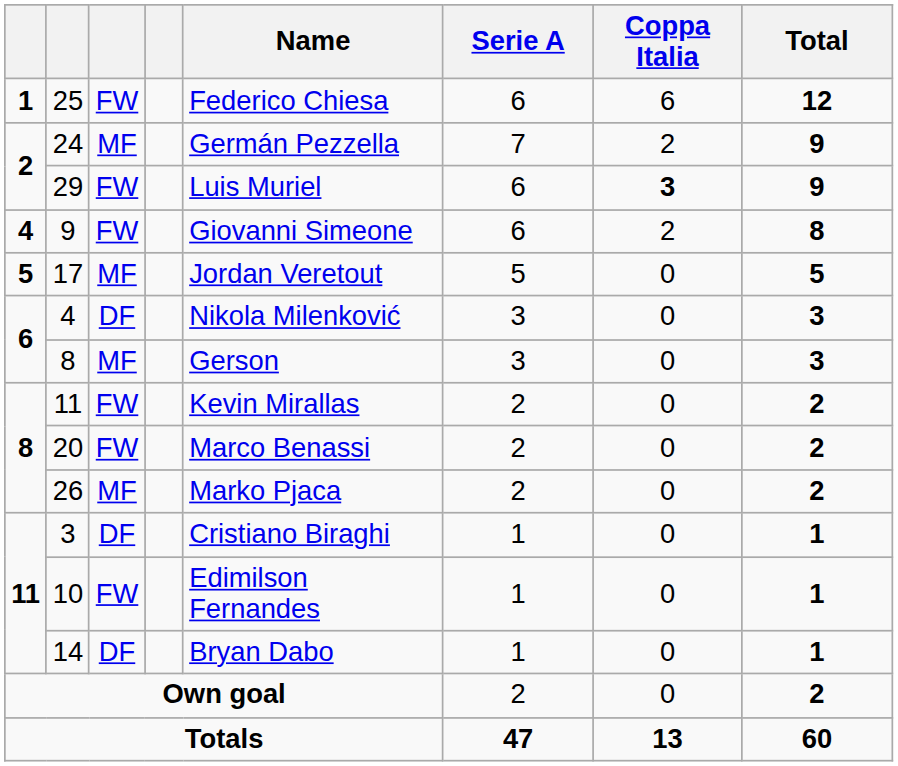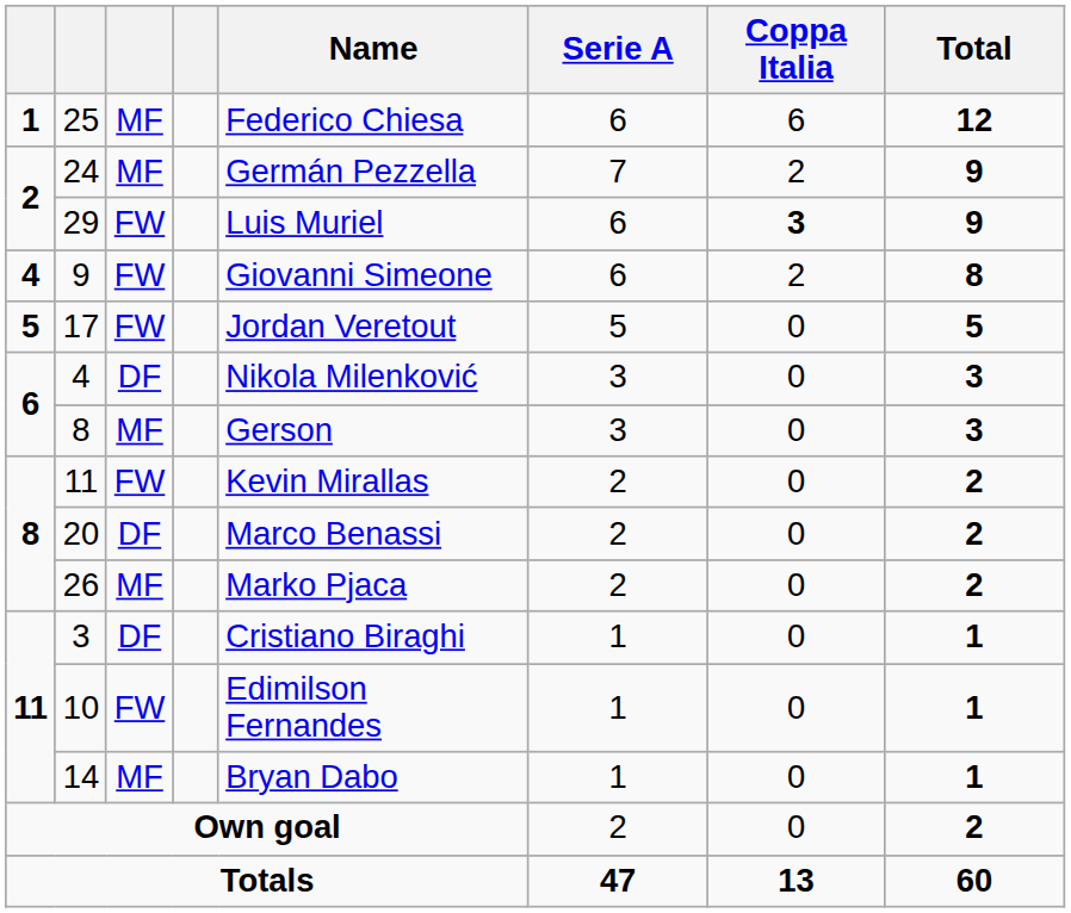 <table class="wikitable" style="text-align:center">
 <tr>
 <th width=15></th>
 <th width=15></th>
 <th width=15></th>
 <th width=15></th>
 <th width=145>Name</th>
 <th width=80><a href='#'>Serie A</a></th>
 <th width=80><a href='#'>Coppa Italia</a></th>
 <th width=80>Total</th>
 </tr>
 <tr>
 <td><strong>1</strong></td>
 <td>25</td>
-<td><a href='#'>FW</a></td>
+<td><a href='#'>MF</a></td>
 <td></td>
 <td align=left><a href='#'>Federico Chiesa</a></td>
 <td>6</td>
 <td>6</td>
 <td><strong>12</strong></td>
 </tr>
 <tr>
 <td rowspan=2><strong>2</strong></td>
 <td>24</td>
 <td><a href='#'>MF</a></td>
 <td></td>
 <td align=left><a href='#'>Germán Pezzella</a></td>
 <td>7</td>
 <td>2</td>
 <td><strong>9</strong></td>
 </tr>
 <tr>
 <td>29</td>
 <td><a href='#'>FW</a></td>
 <td></td>
 <td align=left><a href='#'>Luis Muriel</a></td>
 <td>6</td>
 <td><strong>3</strong></td>
 <td><strong>9</strong></td>
 </tr>
 <tr>
 <td><strong>4</strong></td>
 <td>9</td>
 <td><a href='#'>FW</a></td>
 <td></td>
 <td align=left><a href='#'>Giovanni Simeone</a></td>
 <td>6</td>
 <td>2</td>
 <td><strong>8</strong></td>
 </tr>
 <tr>
 <td><strong>5</strong></td>
 <td>17</td>
-<td><a href='#'>MF</a></td>
+<td><a href='#'>FW</a></td>
 <td></td>
 <td align=left><a href='#'>Jordan Veretout</a></td>
 <td>5</td>
 <td>0</td>
 <td><strong>5</strong></td>
 </tr>
 <tr>
 <td rowspan=2><strong>6</strong></td>
 <td>4</td>
 <td><a href='#'>DF</a></td>
 <td></td>
 <td align=left><a href='#'>Nikola Milenković</a></td>
 <td>3</td>
 <td>0</td>
 <td><strong>3</strong></td>
 </tr>
 <tr>
 <td>8</td>
 <td><a href='#'>MF</a></td>
 <td></td>
 <td align=left><a href='#'>Gerson</a></td>
 <td>3</td>
 <td>0</td>
 <td><strong>3</strong></td>
 </tr>
 <tr>
 <td rowspan=3><strong>8</strong></td>
 <td>11</td>
 <td><a href='#'>FW</a></td>
 <td></td>
 <td align=left><a href='#'>Kevin Mirallas</a></td>
 <td>2</td>
 <td>0</td>
 <td><strong>2</strong></td>
 </tr>
 <tr>
 <td>20</td>
-<td><a href='#'>FW</a></td>
+<td><a href='#'>DF</a></td>
 <td></td>
 <td align=left><a href='#'>Marco Benassi</a></td>
 <td>2</td>
 <td>0</td>
 <td><strong>2</strong></td>
 </tr>
 <tr>
 <td>26</td>
 <td><a href='#'>MF</a></td>
 <td></td>
 <td align=left><a href='#'>Marko Pjaca</a></td>
 <td>2</td>
 <td>0</td>
 <td><strong>2</strong></td>
 </tr>
 <tr>
 <td rowspan=3><strong>11</strong></td>
 <td>3</td>
 <td><a href='#'>DF</a></td>
 <td></td>
 <td align=left><a href='#'>Cristiano Biraghi</a></td>
 <td>1</td>
 <td>0</td>
 <td><strong>1</strong></td>
 </tr>
 <tr>
 <td>10</td>
 <td><a href='#'>FW</a></td>
 <td></td>
 <td align=left><a href='#'>Edimilson Fernandes</a></td>
 <td>1</td>
 <td>0</td>
 <td><strong>1</strong></td>
 </tr>
 <tr>
 <td>14</td>
-<td><a href='#'>DF</a></td>
+<td><a href='#'>MF</a></td>
 <td></td>
 <td align=left><a href='#'>Bryan Dabo</a></td>
 <td>1</td>
 <td>0</td>
 <td><strong>1</strong></td>
 </tr>
 <tr>
 <td colspan=5><strong>Own goal</strong></td>
 <td>2</td>
 <td>0</td>
 <td><strong>2</strong></td>
 </tr>
 <tr>
 <td colspan=5><strong>Totals</strong></td>
 <td><strong>47</strong></td>
 <td><strong>13</strong></td>
 <td><strong>60</strong></td>
 </tr>
 </table>
